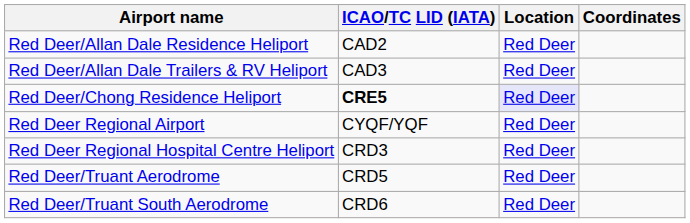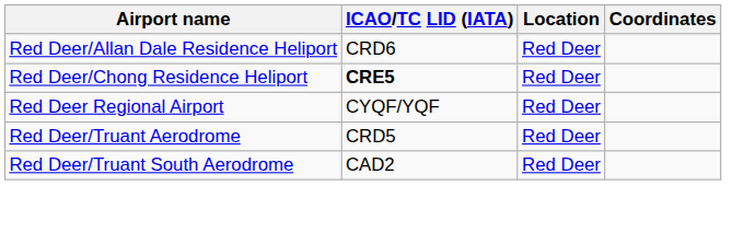 <table class="wikitable sortable" style="width:auto;">
 <tr>
 <th width="*">Airport name</th>
 <th width="*"><a href='#'>ICAO</a>/<a href='#'>TC</a> <a href='#'>LID</a> (<a href='#'>IATA</a>)</th>
 <th width="*">Location</th>
 <th width="*">Coordinates</th>
 </tr>
 <tr>
 <td><a href='#'>Red Deer/Allan Dale Residence Heliport</a></td>
-<td>CAD2</td>
-<td><a href='#'>Red Deer</a></td>
-<td></td>
-</tr>
-<tr>
-<td><a href='#'>Red Deer/Allan Dale Trailers & RV Heliport</a></td>
-<td>CAD3</td>
+<td>CRD6</td>
 <td><a href='#'>Red Deer</a></td>
 <td></td>
 </tr>
 <tr>
 <td><a href='#'>Red Deer/Chong Residence Heliport</a></td>
 <td><strong>CRE5</strong></td>
-<td style="background: lavender;"><a href='#'>Red Deer</a></td>
+<td><a href='#'>Red Deer</a></td>
 <td></td>
 </tr>
 <tr>
 <td><a href='#'>Red Deer Regional Airport</a></td>
 <td>CYQF/YQF</td>
-<td><a href='#'>Red Deer</a></td>
-<td></td>
-</tr>
-<tr>
-<td><a href='#'>Red Deer Regional Hospital Centre Heliport</a></td>
-<td>CRD3</td>
 <td><a href='#'>Red Deer</a></td>
 <td></td>
 </tr>
 <tr>
 <td><a href='#'>Red Deer/Truant Aerodrome</a></td>
 <td>CRD5</td>
 <td><a href='#'>Red Deer</a></td>
 <td></td>
 </tr>
 <tr>
 <td><a href='#'>Red Deer/Truant South Aerodrome</a></td>
-<td>CRD6</td>
+<td>CAD2</td>
 <td><a href='#'>Red Deer</a></td>
 <td></td>
 </tr>
 </table>
